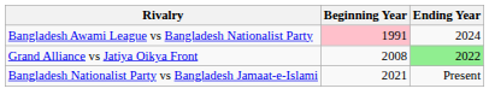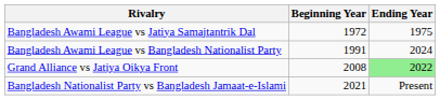 <table class="wikitable sortable">
 <tr>
 <th>Rivalry</th>
 <th>Beginning Year</th>
 <th>Ending Year</th>
 </tr>
 <tr>
+<td><a href='#'>Bangladesh Awami League</a> vs <a href='#'>Jatiya Samajtantrik Dal</a></td>
+<td style="text-align:right;">1972</td>
+<td style="text-align:right;">1975</td>
+</tr>
+<tr>
 <td><a href='#'>Bangladesh Awami League</a> vs <a href='#'>Bangladesh Nationalist Party</a></td>
-<td style="background: pink; text-align:right;">1991</td>
+<td style="text-align:right;">1991</td>
 <td style="text-align:right;">2024</td>
 </tr>
 <tr>
 <td><a href='#'>Grand Alliance</a> vs <a href='#'>Jatiya Oikya Front</a></td>
 <td style="text-align:right;">2008</td>
 <td style="background: lightgreen; text-align:right;">2022</td>
 </tr>
 <tr>
 <td><a href='#'>Bangladesh Nationalist Party</a> vs <a href='#'>Bangladesh Jamaat-e-Islami</a></td>
 <td style="text-align:right;">2021</td>
 <td style="text-align:right;">Present</td>
 </tr>
 </table>
